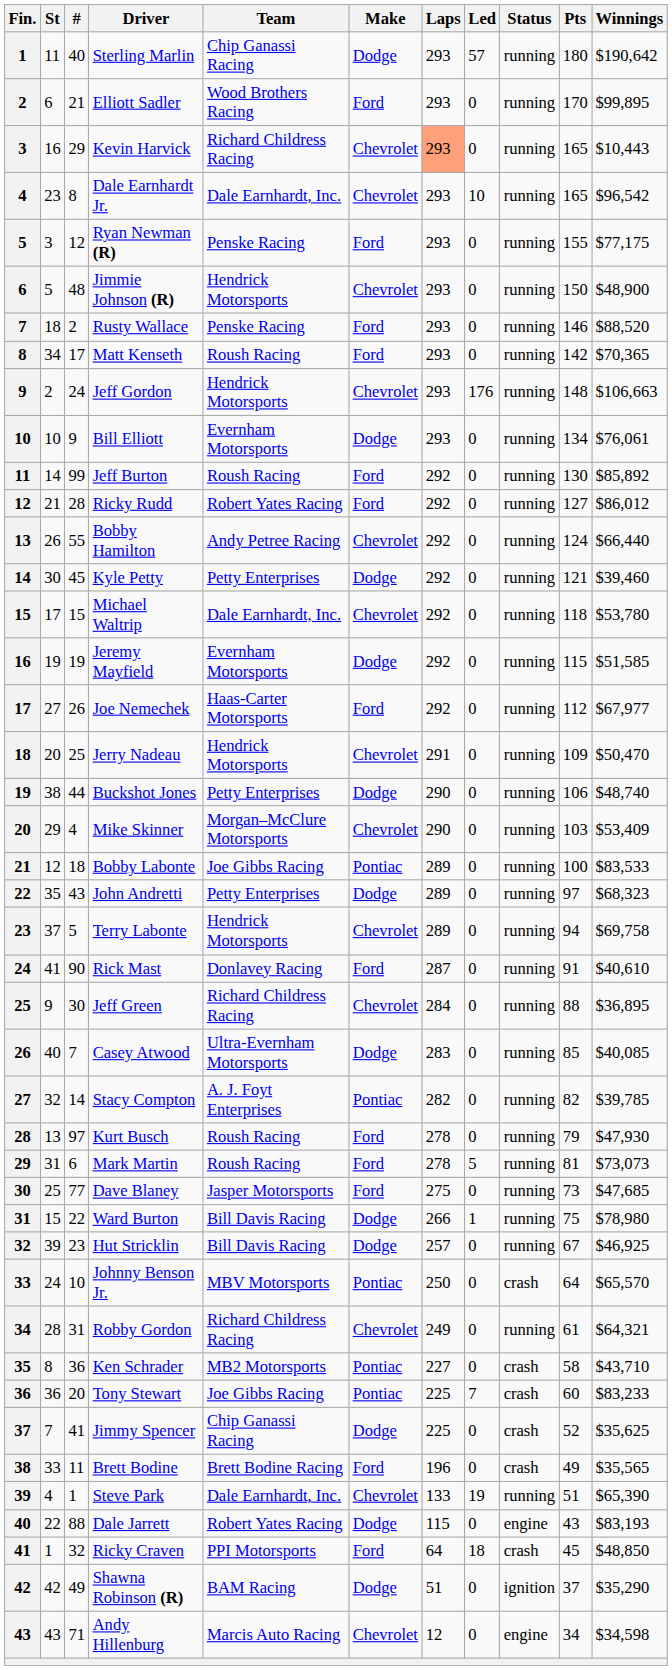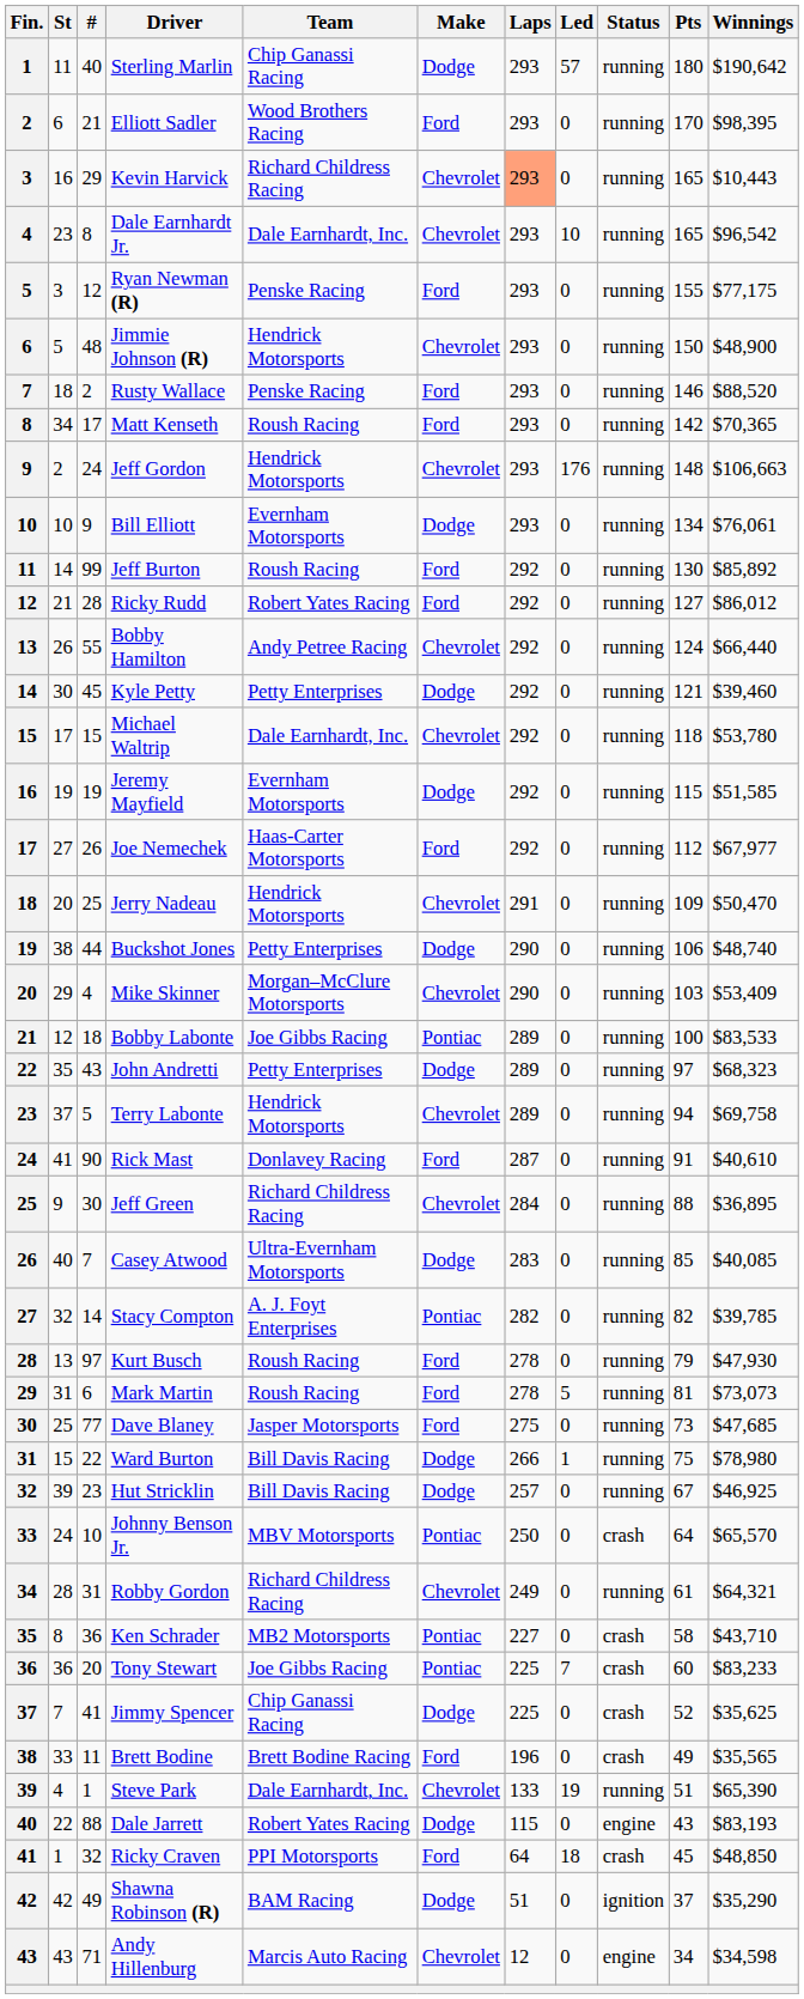 <table class="wikitable" style="font-size:95%">
 <tr>
 <th>Fin.</th>
 <th>St</th>
 <th>#</th>
 <th>Driver</th>
 <th>Team</th>
 <th>Make</th>
 <th>Laps</th>
 <th>Led</th>
 <th>Status</th>
 <th>Pts</th>
 <th>Winnings</th>
 </tr>
 <tr>
 <th>1</th>
 <td>11</td>
 <td>40</td>
 <td><a href='#'>Sterling Marlin</a></td>
 <td><a href='#'>Chip Ganassi Racing</a></td>
 <td><a href='#'>Dodge</a></td>
 <td>293</td>
 <td>57</td>
 <td>running</td>
 <td>180</td>
 <td>$190,642</td>
 </tr>
 <tr>
 <th>2</th>
 <td>6</td>
 <td>21</td>
 <td><a href='#'>Elliott Sadler</a></td>
 <td><a href='#'>Wood Brothers Racing</a></td>
 <td><a href='#'>Ford</a></td>
 <td>293</td>
 <td>0</td>
 <td>running</td>
 <td>170</td>
-<td>$99,895</td>
+<td>$98,395</td>
 </tr>
 <tr>
 <th>3</th>
 <td>16</td>
 <td>29</td>
 <td><a href='#'>Kevin Harvick</a></td>
 <td><a href='#'>Richard Childress Racing</a></td>
 <td><a href='#'>Chevrolet</a></td>
 <td style="background: lightsalmon;">293</td>
 <td>0</td>
 <td>running</td>
 <td>165</td>
 <td>$10,443</td>
 </tr>
 <tr>
 <th>4</th>
 <td>23</td>
 <td>8</td>
 <td><a href='#'>Dale Earnhardt Jr.</a></td>
 <td><a href='#'>Dale Earnhardt, Inc.</a></td>
 <td><a href='#'>Chevrolet</a></td>
 <td>293</td>
 <td>10</td>
 <td>running</td>
 <td>165</td>
 <td>$96,542</td>
 </tr>
 <tr>
 <th>5</th>
 <td>3</td>
 <td>12</td>
 <td><a href='#'>Ryan Newman</a> <strong>(R)</strong></td>
 <td><a href='#'>Penske Racing</a></td>
 <td><a href='#'>Ford</a></td>
 <td>293</td>
 <td>0</td>
 <td>running</td>
 <td>155</td>
 <td>$77,175</td>
 </tr>
 <tr>
 <th>6</th>
 <td>5</td>
 <td>48</td>
 <td><a href='#'>Jimmie Johnson</a> <strong>(R)</strong></td>
 <td><a href='#'>Hendrick Motorsports</a></td>
 <td><a href='#'>Chevrolet</a></td>
 <td>293</td>
 <td>0</td>
 <td>running</td>
 <td>150</td>
 <td>$48,900</td>
 </tr>
 <tr>
 <th>7</th>
 <td>18</td>
 <td>2</td>
 <td><a href='#'>Rusty Wallace</a></td>
 <td><a href='#'>Penske Racing</a></td>
 <td><a href='#'>Ford</a></td>
 <td>293</td>
 <td>0</td>
 <td>running</td>
 <td>146</td>
 <td>$88,520</td>
 </tr>
 <tr>
 <th>8</th>
 <td>34</td>
 <td>17</td>
 <td><a href='#'>Matt Kenseth</a></td>
 <td><a href='#'>Roush Racing</a></td>
 <td><a href='#'>Ford</a></td>
 <td>293</td>
 <td>0</td>
 <td>running</td>
 <td>142</td>
 <td>$70,365</td>
 </tr>
 <tr>
 <th>9</th>
 <td>2</td>
 <td>24</td>
 <td><a href='#'>Jeff Gordon</a></td>
 <td><a href='#'>Hendrick Motorsports</a></td>
 <td><a href='#'>Chevrolet</a></td>
 <td>293</td>
 <td>176</td>
 <td>running</td>
 <td>148</td>
 <td>$106,663</td>
 </tr>
 <tr>
 <th>10</th>
 <td>10</td>
 <td>9</td>
 <td><a href='#'>Bill Elliott</a></td>
 <td><a href='#'>Evernham Motorsports</a></td>
 <td><a href='#'>Dodge</a></td>
 <td>293</td>
 <td>0</td>
 <td>running</td>
 <td>134</td>
 <td>$76,061</td>
 </tr>
 <tr>
 <th>11</th>
 <td>14</td>
 <td>99</td>
 <td><a href='#'>Jeff Burton</a></td>
 <td><a href='#'>Roush Racing</a></td>
 <td><a href='#'>Ford</a></td>
 <td>292</td>
 <td>0</td>
 <td>running</td>
 <td>130</td>
 <td>$85,892</td>
 </tr>
 <tr>
 <th>12</th>
 <td>21</td>
 <td>28</td>
 <td><a href='#'>Ricky Rudd</a></td>
 <td><a href='#'>Robert Yates Racing</a></td>
 <td><a href='#'>Ford</a></td>
 <td>292</td>
 <td>0</td>
 <td>running</td>
 <td>127</td>
 <td>$86,012</td>
 </tr>
 <tr>
 <th>13</th>
 <td>26</td>
 <td>55</td>
 <td><a href='#'>Bobby Hamilton</a></td>
 <td><a href='#'>Andy Petree Racing</a></td>
 <td><a href='#'>Chevrolet</a></td>
 <td>292</td>
 <td>0</td>
 <td>running</td>
 <td>124</td>
 <td>$66,440</td>
 </tr>
 <tr>
 <th>14</th>
 <td>30</td>
 <td>45</td>
 <td><a href='#'>Kyle Petty</a></td>
 <td><a href='#'>Petty Enterprises</a></td>
 <td><a href='#'>Dodge</a></td>
 <td>292</td>
 <td>0</td>
 <td>running</td>
 <td>121</td>
 <td>$39,460</td>
 </tr>
 <tr>
 <th>15</th>
 <td>17</td>
 <td>15</td>
 <td><a href='#'>Michael Waltrip</a></td>
 <td><a href='#'>Dale Earnhardt, Inc.</a></td>
 <td><a href='#'>Chevrolet</a></td>
 <td>292</td>
 <td>0</td>
 <td>running</td>
 <td>118</td>
 <td>$53,780</td>
 </tr>
 <tr>
 <th>16</th>
 <td>19</td>
 <td>19</td>
 <td><a href='#'>Jeremy Mayfield</a></td>
 <td><a href='#'>Evernham Motorsports</a></td>
 <td><a href='#'>Dodge</a></td>
 <td>292</td>
 <td>0</td>
 <td>running</td>
 <td>115</td>
 <td>$51,585</td>
 </tr>
 <tr>
 <th>17</th>
 <td>27</td>
 <td>26</td>
 <td><a href='#'>Joe Nemechek</a></td>
 <td><a href='#'>Haas-Carter Motorsports</a></td>
 <td><a href='#'>Ford</a></td>
 <td>292</td>
 <td>0</td>
 <td>running</td>
 <td>112</td>
 <td>$67,977</td>
 </tr>
 <tr>
 <th>18</th>
 <td>20</td>
 <td>25</td>
 <td><a href='#'>Jerry Nadeau</a></td>
 <td><a href='#'>Hendrick Motorsports</a></td>
 <td><a href='#'>Chevrolet</a></td>
 <td>291</td>
 <td>0</td>
 <td>running</td>
 <td>109</td>
 <td>$50,470</td>
 </tr>
 <tr>
 <th>19</th>
 <td>38</td>
 <td>44</td>
 <td><a href='#'>Buckshot Jones</a></td>
 <td><a href='#'>Petty Enterprises</a></td>
 <td><a href='#'>Dodge</a></td>
 <td>290</td>
 <td>0</td>
 <td>running</td>
 <td>106</td>
 <td>$48,740</td>
 </tr>
 <tr>
 <th>20</th>
 <td>29</td>
 <td>4</td>
 <td><a href='#'>Mike Skinner</a></td>
 <td><a href='#'>Morgan–McClure Motorsports</a></td>
 <td><a href='#'>Chevrolet</a></td>
 <td>290</td>
 <td>0</td>
 <td>running</td>
 <td>103</td>
 <td>$53,409</td>
 </tr>
 <tr>
 <th>21</th>
 <td>12</td>
 <td>18</td>
 <td><a href='#'>Bobby Labonte</a></td>
 <td><a href='#'>Joe Gibbs Racing</a></td>
 <td><a href='#'>Pontiac</a></td>
 <td>289</td>
 <td>0</td>
 <td>running</td>
 <td>100</td>
 <td>$83,533</td>
 </tr>
 <tr>
 <th>22</th>
 <td>35</td>
 <td>43</td>
 <td><a href='#'>John Andretti</a></td>
 <td><a href='#'>Petty Enterprises</a></td>
 <td><a href='#'>Dodge</a></td>
 <td>289</td>
 <td>0</td>
 <td>running</td>
 <td>97</td>
 <td>$68,323</td>
 </tr>
 <tr>
 <th>23</th>
 <td>37</td>
 <td>5</td>
 <td><a href='#'>Terry Labonte</a></td>
 <td><a href='#'>Hendrick Motorsports</a></td>
 <td><a href='#'>Chevrolet</a></td>
 <td>289</td>
 <td>0</td>
 <td>running</td>
 <td>94</td>
 <td>$69,758</td>
 </tr>
 <tr>
 <th>24</th>
 <td>41</td>
 <td>90</td>
 <td><a href='#'>Rick Mast</a></td>
 <td><a href='#'>Donlavey Racing</a></td>
 <td><a href='#'>Ford</a></td>
 <td>287</td>
 <td>0</td>
 <td>running</td>
 <td>91</td>
 <td>$40,610</td>
 </tr>
 <tr>
 <th>25</th>
 <td>9</td>
 <td>30</td>
 <td><a href='#'>Jeff Green</a></td>
 <td><a href='#'>Richard Childress Racing</a></td>
 <td><a href='#'>Chevrolet</a></td>
 <td>284</td>
 <td>0</td>
 <td>running</td>
 <td>88</td>
 <td>$36,895</td>
 </tr>
 <tr>
 <th>26</th>
 <td>40</td>
 <td>7</td>
 <td><a href='#'>Casey Atwood</a></td>
 <td><a href='#'>Ultra-Evernham Motorsports</a></td>
 <td><a href='#'>Dodge</a></td>
 <td>283</td>
 <td>0</td>
 <td>running</td>
 <td>85</td>
 <td>$40,085</td>
 </tr>
 <tr>
 <th>27</th>
 <td>32</td>
 <td>14</td>
 <td><a href='#'>Stacy Compton</a></td>
 <td><a href='#'>A. J. Foyt Enterprises</a></td>
 <td><a href='#'>Pontiac</a></td>
 <td>282</td>
 <td>0</td>
 <td>running</td>
 <td>82</td>
 <td>$39,785</td>
 </tr>
 <tr>
 <th>28</th>
 <td>13</td>
 <td>97</td>
 <td><a href='#'>Kurt Busch</a></td>
 <td><a href='#'>Roush Racing</a></td>
 <td><a href='#'>Ford</a></td>
 <td>278</td>
 <td>0</td>
 <td>running</td>
 <td>79</td>
 <td>$47,930</td>
 </tr>
 <tr>
 <th>29</th>
 <td>31</td>
 <td>6</td>
 <td><a href='#'>Mark Martin</a></td>
 <td><a href='#'>Roush Racing</a></td>
 <td><a href='#'>Ford</a></td>
 <td>278</td>
 <td>5</td>
 <td>running</td>
 <td>81</td>
 <td>$73,073</td>
 </tr>
 <tr>
 <th>30</th>
 <td>25</td>
 <td>77</td>
 <td><a href='#'>Dave Blaney</a></td>
 <td><a href='#'>Jasper Motorsports</a></td>
 <td><a href='#'>Ford</a></td>
 <td>275</td>
 <td>0</td>
 <td>running</td>
 <td>73</td>
 <td>$47,685</td>
 </tr>
 <tr>
 <th>31</th>
 <td>15</td>
 <td>22</td>
 <td><a href='#'>Ward Burton</a></td>
 <td><a href='#'>Bill Davis Racing</a></td>
 <td><a href='#'>Dodge</a></td>
 <td>266</td>
 <td>1</td>
 <td>running</td>
 <td>75</td>
 <td>$78,980</td>
 </tr>
 <tr>
 <th>32</th>
 <td>39</td>
 <td>23</td>
 <td><a href='#'>Hut Stricklin</a></td>
 <td><a href='#'>Bill Davis Racing</a></td>
 <td><a href='#'>Dodge</a></td>
 <td>257</td>
 <td>0</td>
 <td>running</td>
 <td>67</td>
 <td>$46,925</td>
 </tr>
 <tr>
 <th>33</th>
 <td>24</td>
 <td>10</td>
 <td><a href='#'>Johnny Benson Jr.</a></td>
 <td><a href='#'>MBV Motorsports</a></td>
 <td><a href='#'>Pontiac</a></td>
 <td>250</td>
 <td>0</td>
 <td>crash</td>
 <td>64</td>
 <td>$65,570</td>
 </tr>
 <tr>
 <th>34</th>
 <td>28</td>
 <td>31</td>
 <td><a href='#'>Robby Gordon</a></td>
 <td><a href='#'>Richard Childress Racing</a></td>
 <td><a href='#'>Chevrolet</a></td>
 <td>249</td>
 <td>0</td>
 <td>running</td>
 <td>61</td>
 <td>$64,321</td>
 </tr>
 <tr>
 <th>35</th>
 <td>8</td>
 <td>36</td>
 <td><a href='#'>Ken Schrader</a></td>
 <td><a href='#'>MB2 Motorsports</a></td>
 <td><a href='#'>Pontiac</a></td>
 <td>227</td>
 <td>0</td>
 <td>crash</td>
 <td>58</td>
 <td>$43,710</td>
 </tr>
 <tr>
 <th>36</th>
 <td>36</td>
 <td>20</td>
 <td><a href='#'>Tony Stewart</a></td>
 <td><a href='#'>Joe Gibbs Racing</a></td>
 <td><a href='#'>Pontiac</a></td>
 <td>225</td>
 <td>7</td>
 <td>crash</td>
 <td>60</td>
 <td>$83,233</td>
 </tr>
 <tr>
 <th>37</th>
 <td>7</td>
 <td>41</td>
 <td><a href='#'>Jimmy Spencer</a></td>
 <td><a href='#'>Chip Ganassi Racing</a></td>
 <td><a href='#'>Dodge</a></td>
 <td>225</td>
 <td>0</td>
 <td>crash</td>
 <td>52</td>
 <td>$35,625</td>
 </tr>
 <tr>
 <th>38</th>
 <td>33</td>
 <td>11</td>
 <td><a href='#'>Brett Bodine</a></td>
 <td><a href='#'>Brett Bodine Racing</a></td>
 <td><a href='#'>Ford</a></td>
 <td>196</td>
 <td>0</td>
 <td>crash</td>
 <td>49</td>
 <td>$35,565</td>
 </tr>
 <tr>
 <th>39</th>
 <td>4</td>
 <td>1</td>
 <td><a href='#'>Steve Park</a></td>
 <td><a href='#'>Dale Earnhardt, Inc.</a></td>
 <td><a href='#'>Chevrolet</a></td>
 <td>133</td>
 <td>19</td>
 <td>running</td>
 <td>51</td>
 <td>$65,390</td>
 </tr>
 <tr>
 <th>40</th>
 <td>22</td>
 <td>88</td>
 <td><a href='#'>Dale Jarrett</a></td>
 <td><a href='#'>Robert Yates Racing</a></td>
 <td><a href='#'>Dodge</a></td>
 <td>115</td>
 <td>0</td>
 <td>engine</td>
 <td>43</td>
 <td>$83,193</td>
 </tr>
 <tr>
 <th>41</th>
 <td>1</td>
 <td>32</td>
 <td><a href='#'>Ricky Craven</a></td>
 <td><a href='#'>PPI Motorsports</a></td>
 <td><a href='#'>Ford</a></td>
 <td>64</td>
 <td>18</td>
 <td>crash</td>
 <td>45</td>
 <td>$48,850</td>
 </tr>
 <tr>
 <th>42</th>
 <td>42</td>
 <td>49</td>
 <td><a href='#'>Shawna Robinson</a> <strong>(R)</strong></td>
 <td><a href='#'>BAM Racing</a></td>
 <td><a href='#'>Dodge</a></td>
 <td>51</td>
 <td>0</td>
 <td>ignition</td>
 <td>37</td>
 <td>$35,290</td>
 </tr>
 <tr>
 <th>43</th>
 <td>43</td>
 <td>71</td>
 <td><a href='#'>Andy Hillenburg</a></td>
 <td><a href='#'>Marcis Auto Racing</a></td>
 <td><a href='#'>Chevrolet</a></td>
 <td>12</td>
 <td>0</td>
 <td>engine</td>
 <td>34</td>
 <td>$34,598</td>
 </tr>
 <tr>
 <th colspan="11"></th>
 </tr>
 </table>
